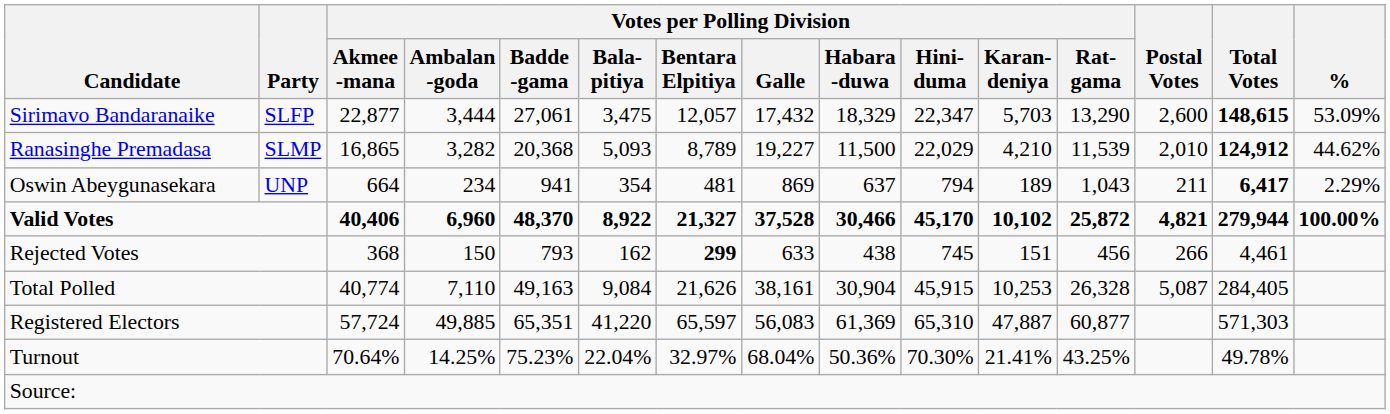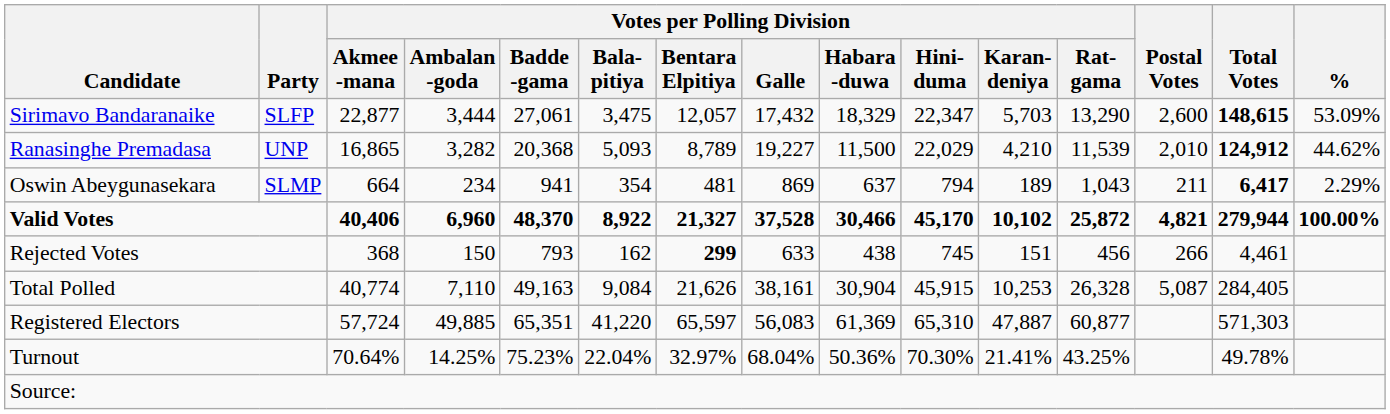 <table class="wikitable" border="1" style="text-align:right;">
 <tr>
 <th rowspan="2" align="left" valign="bottom" width="180">Candidate</th>
 <th rowspan="2" align="left" valign="bottom" width="40">Party</th>
 <th colspan="10">Votes per Polling Division</th>
 <th rowspan="2" align="center" valign="bottom" width="50">Postal<br>Votes</th>
 <th rowspan="2" align="center" valign="bottom" width="50">Total Votes</th>
 <th rowspan="2" align="center" valign="bottom" width="50">%</th>
 </tr>
 <tr>
 <th align="center" valign="bottom" width="50">Akmee<br>-mana</th>
 <th align="center" valign="bottom" width="50">Ambalan<br>-goda</th>
 <th align="center" valign="bottom" width="50">Badde<br>-gama</th>
 <th align="center" valign="bottom" width="50">Bala-<br>pitiya</th>
 <th align="center" valign="bottom" width="50">Bentara<br>Elpitiya</th>
 <th align="center" valign="bottom" width="50">Galle</th>
 <th align="center" valign="bottom" width="50">Habara<br>-duwa</th>
 <th align="center" valign="bottom" width="50">Hini-<br>duma</th>
 <th align="center" valign="bottom" width="50">Karan-<br>deniya</th>
 <th align="center" valign="bottom" width="50">Rat-<br>gama</th>
 </tr>
 <tr>
 <td align="left"><a href='#'>Sirimavo Bandaranaike</a></td>
 <td align="left"><a href='#'>SLFP</a></td>
 <td>22,877</td>
 <td>3,444</td>
 <td>27,061</td>
 <td>3,475</td>
 <td>12,057</td>
 <td>17,432</td>
 <td>18,329</td>
 <td>22,347</td>
 <td>5,703</td>
 <td>13,290</td>
 <td>2,600</td>
 <td><strong>148,615</strong></td>
 <td>53.09%</td>
 </tr>
 <tr>
 <td align="left"><a href='#'>Ranasinghe Premadasa</a></td>
-<td align="left"><a href='#'>SLMP</a></td>
+<td align="left"><a href='#'>UNP</a></td>
 <td>16,865</td>
 <td>3,282</td>
 <td>20,368</td>
 <td>5,093</td>
 <td>8,789</td>
 <td>19,227</td>
 <td>11,500</td>
 <td>22,029</td>
 <td>4,210</td>
 <td>11,539</td>
 <td>2,010</td>
 <td><strong>124,912</strong></td>
 <td>44.62%</td>
 </tr>
 <tr>
 <td align="left">Oswin Abeygunasekara</td>
-<td align="left"><a href='#'>UNP</a></td>
+<td align="left"><a href='#'>SLMP</a></td>
 <td>664</td>
 <td>234</td>
 <td>941</td>
 <td>354</td>
 <td>481</td>
 <td>869</td>
 <td>637</td>
 <td>794</td>
 <td>189</td>
 <td>1,043</td>
 <td>211</td>
 <td><strong>6,417</strong></td>
 <td>2.29%</td>
 </tr>
 <tr>
 <td colspan="2" align="left"><strong>Valid Votes</strong></td>
 <td><strong>40,406</strong></td>
 <td><strong>6,960</strong></td>
 <td><strong>48,370</strong></td>
 <td><strong>8,922</strong></td>
 <td><strong>21,327</strong></td>
 <td><strong>37,528</strong></td>
 <td><strong>30,466</strong></td>
 <td><strong>45,170</strong></td>
 <td><strong>10,102</strong></td>
 <td><strong>25,872</strong></td>
 <td><strong>4,821</strong></td>
 <td><strong>279,944</strong></td>
 <td><strong>100.00%</strong></td>
 </tr>
 <tr>
 <td colspan="2" align="left">Rejected Votes</td>
 <td>368</td>
 <td>150</td>
 <td>793</td>
 <td>162</td>
 <td><strong>299</strong></td>
 <td>633</td>
 <td>438</td>
 <td>745</td>
 <td>151</td>
 <td>456</td>
 <td>266</td>
 <td>4,461</td>
 <td></td>
 </tr>
 <tr>
 <td colspan="2" align="left">Total Polled</td>
 <td>40,774</td>
 <td>7,110</td>
 <td>49,163</td>
 <td>9,084</td>
 <td>21,626</td>
 <td>38,161</td>
 <td>30,904</td>
 <td>45,915</td>
 <td>10,253</td>
 <td>26,328</td>
 <td>5,087</td>
 <td>284,405</td>
 <td></td>
 </tr>
 <tr>
 <td colspan="2" align="left">Registered Electors</td>
 <td>57,724</td>
 <td>49,885</td>
 <td>65,351</td>
 <td>41,220</td>
 <td>65,597</td>
 <td>56,083</td>
 <td>61,369</td>
 <td>65,310</td>
 <td>47,887</td>
 <td>60,877</td>
 <td></td>
 <td>571,303</td>
 <td></td>
 </tr>
 <tr>
 <td colspan="2" align="left">Turnout</td>
 <td>70.64%</td>
 <td>14.25%</td>
 <td>75.23%</td>
 <td>22.04%</td>
 <td>32.97%</td>
 <td>68.04%</td>
 <td>50.36%</td>
 <td>70.30%</td>
 <td>21.41%</td>
 <td>43.25%</td>
 <td></td>
 <td>49.78%</td>
 <td></td>
 </tr>
 <tr>
 <td colspan="15" align="left">Source:</td>
 </tr>
 </table>
